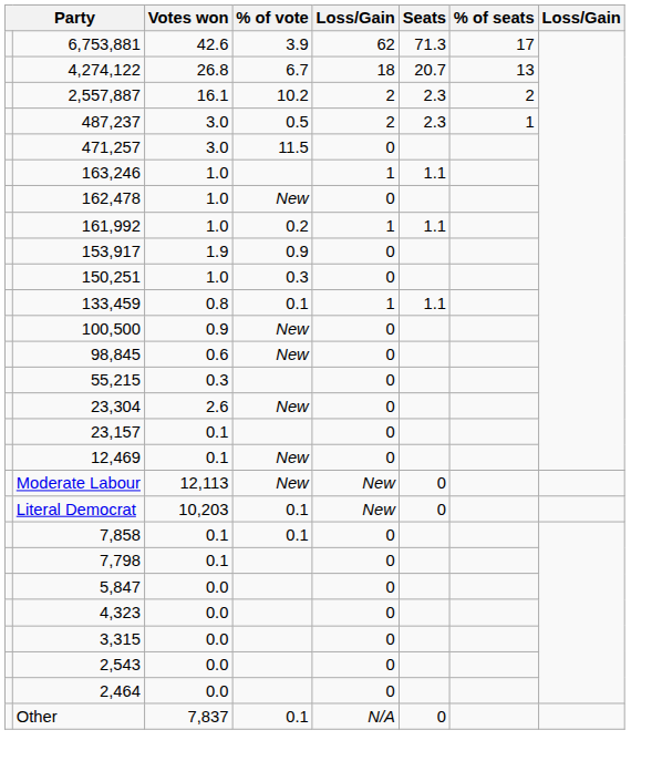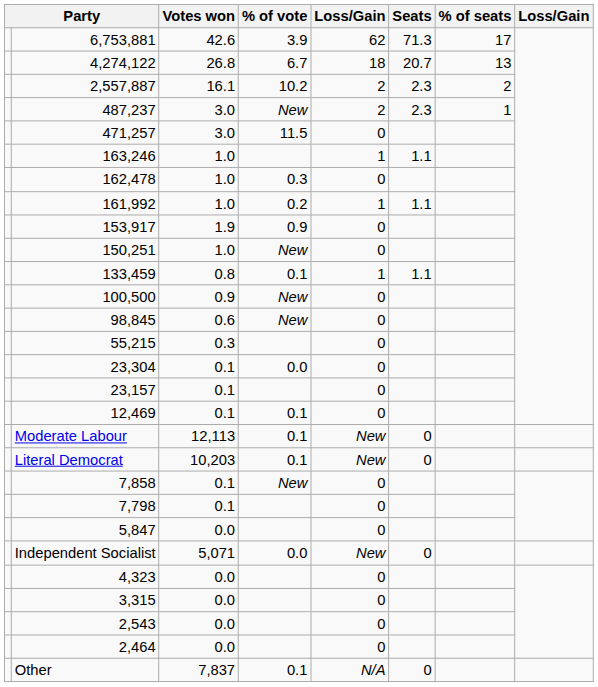 <table class="wikitable" style="font-size:95%;">
 <tr>
 <th colspan=2>Party</th>
 <th>Votes won</th>
 <th>% of vote</th>
 <th>Loss/Gain</th>
 <th>Seats</th>
 <th>% of seats</th>
 <th>Loss/Gain</th>
 </tr>
 <tr>
 <td></td>
 <td align="right">6,753,881</td>
 <td align="right">42.6</td>
 <td align="right">3.9</td>
 <td align="right">62</td>
 <td align="right">71.3</td>
 <td align="right">17</td>
 </tr>
 <tr>
 <td></td>
 <td align="right">4,274,122</td>
 <td align="right">26.8</td>
 <td align="right">6.7</td>
 <td align="right">18</td>
 <td align="right">20.7</td>
 <td align="right">13</td>
 </tr>
 <tr>
 <td></td>
 <td align="right">2,557,887</td>
 <td align="right">16.1</td>
 <td align="right">10.2</td>
 <td align="right">2</td>
 <td align="right">2.3</td>
 <td align="right">2</td>
 </tr>
 <tr>
 <td></td>
 <td align="right">487,237</td>
 <td align="right">3.0</td>
-<td align="right">0.5</td>
+<td align="right"><em>New</em></td>
 <td align="right">2</td>
 <td align="right">2.3</td>
 <td align="right">1</td>
 </tr>
 <tr>
 <td></td>
 <td align="right">471,257</td>
 <td align="right">3.0</td>
 <td align="right">11.5</td>
 <td align="right">0</td>
 <td align="right"></td>
 <td align="right"></td>
 </tr>
 <tr>
 <td></td>
 <td align="right">163,246</td>
 <td align="right">1.0</td>
 <td align="right"></td>
 <td align="right">1</td>
 <td align="right">1.1</td>
 <td align="right"></td>
 </tr>
 <tr>
 <td></td>
 <td align="right">162,478</td>
 <td align="right">1.0</td>
-<td align="right"><em>New</em></td>
+<td align="right">0.3</td>
 <td align="right">0</td>
 <td align="right"></td>
 <td align="right"></td>
 </tr>
 <tr>
 <td></td>
 <td align="right">161,992</td>
 <td align="right">1.0</td>
 <td align="right">0.2</td>
 <td align="right">1</td>
 <td align="right">1.1</td>
 <td align="right"></td>
 </tr>
 <tr>
 <td></td>
 <td align="right">153,917</td>
 <td align="right">1.9</td>
 <td align="right">0.9</td>
 <td align="right">0</td>
 <td align="right"></td>
 <td align="right"></td>
 </tr>
 <tr>
 <td></td>
 <td align="right">150,251</td>
 <td align="right">1.0</td>
-<td align="right">0.3</td>
+<td align="right"><em>New</em></td>
 <td align="right">0</td>
 <td align="right"></td>
 <td align="right"></td>
 </tr>
 <tr>
 <td></td>
 <td align="right">133,459</td>
 <td align="right">0.8</td>
 <td align="right">0.1</td>
 <td align="right">1</td>
 <td align="right">1.1</td>
 <td align="right"></td>
 </tr>
 <tr>
 <td></td>
 <td align="right">100,500</td>
 <td align="right">0.9</td>
 <td align="right"><em>New</em></td>
 <td align="right">0</td>
 <td align="right"></td>
 <td align="right"></td>
 </tr>
 <tr>
 <td></td>
 <td align="right">98,845</td>
 <td align="right">0.6</td>
 <td align="right"><em>New</em></td>
 <td align="right">0</td>
 <td align="right"></td>
 <td align="right"></td>
 </tr>
 <tr>
 <td></td>
 <td align="right">55,215</td>
 <td align="right">0.3</td>
 <td align="right"></td>
 <td align="right">0</td>
 <td align="right"></td>
 <td align="right"></td>
 </tr>
 <tr>
 <td></td>
 <td align="right">23,304</td>
-<td align="right">2.6</td>
-<td align="right"><em>New</em></td>
+<td align="right">0.1</td>
+<td align="right">0.0</td>
 <td align="right">0</td>
 <td align="right"></td>
 <td align="right"></td>
 </tr>
 <tr>
 <td></td>
 <td align="right">23,157</td>
 <td align="right">0.1</td>
 <td align="right"></td>
 <td align="right">0</td>
 <td align="right"></td>
 <td align="right"></td>
 </tr>
 <tr>
 <td></td>
 <td align="right">12,469</td>
 <td align="right">0.1</td>
-<td align="right"><em>New</em></td>
+<td align="right">0.1</td>
 <td align="right">0</td>
 <td align="right"></td>
 <td align="right"></td>
 </tr>
 <tr>
 <td></td>
 <td><a href='#'>Moderate Labour</a></td>
 <td align="right">12,113</td>
-<td align="right"><em>New</em></td>
+<td align="right">0.1</td>
 <td align="right"><em>New</em></td>
 <td align="right">0</td>
 <td align="right"></td>
 <td align="right"></td>
 </tr>
 <tr>
 <td></td>
 <td><a href='#'>Literal Democrat</a></td>
 <td align="right">10,203</td>
 <td align="right">0.1</td>
 <td align="right"><em>New</em></td>
 <td align="right">0</td>
 <td align="right"></td>
 <td align="right"></td>
 </tr>
 <tr>
 <td></td>
 <td align="right">7,858</td>
 <td align="right">0.1</td>
-<td align="right">0.1</td>
+<td align="right"><em>New</em></td>
 <td align="right">0</td>
 <td align="right"></td>
 <td align="right"></td>
 </tr>
 <tr>
 <td></td>
 <td align="right">7,798</td>
 <td align="right">0.1</td>
 <td align="right"></td>
 <td align="right">0</td>
 <td align="right"></td>
 <td align="right"></td>
 </tr>
 <tr>
 <td></td>
 <td align="right">5,847</td>
 <td align="right">0.0</td>
 <td align="right"></td>
+<td align="right">0</td>
+<td align="right"></td>
+<td align="right"></td>
+</tr>
+<tr>
+<td></td>
+<td>Independent Socialist</td>
+<td align="right">5,071</td>
+<td align="right">0.0</td>
+<td align="right"><em>New</em></td>
 <td align="right">0</td>
 <td align="right"></td>
 <td align="right"></td>
 </tr>
 <tr>
 <td></td>
 <td align="right">4,323</td>
 <td align="right">0.0</td>
 <td align="right"></td>
 <td align="right">0</td>
 <td align="right"></td>
 <td align="right"></td>
 </tr>
 <tr>
 <td></td>
 <td align="right">3,315</td>
 <td align="right">0.0</td>
 <td align="right"></td>
 <td align="right">0</td>
 <td align="right"></td>
 <td align="right"></td>
 </tr>
 <tr>
 <td></td>
 <td align="right">2,543</td>
 <td align="right">0.0</td>
 <td align="right"></td>
 <td align="right">0</td>
 <td align="right"></td>
 <td align="right"></td>
 </tr>
 <tr>
 <td></td>
 <td align="right">2,464</td>
 <td align="right">0.0</td>
 <td align="right"></td>
 <td align="right">0</td>
 <td align="right"></td>
 <td align="right"></td>
 </tr>
 <tr>
 <td></td>
 <td>Other</td>
 <td align="right">7,837</td>
 <td align="right">0.1</td>
 <td align="right"><em>N/A</em></td>
 <td align="right">0</td>
 <td align="right"></td>
 <td align="right"></td>
 </tr>
 </table>
